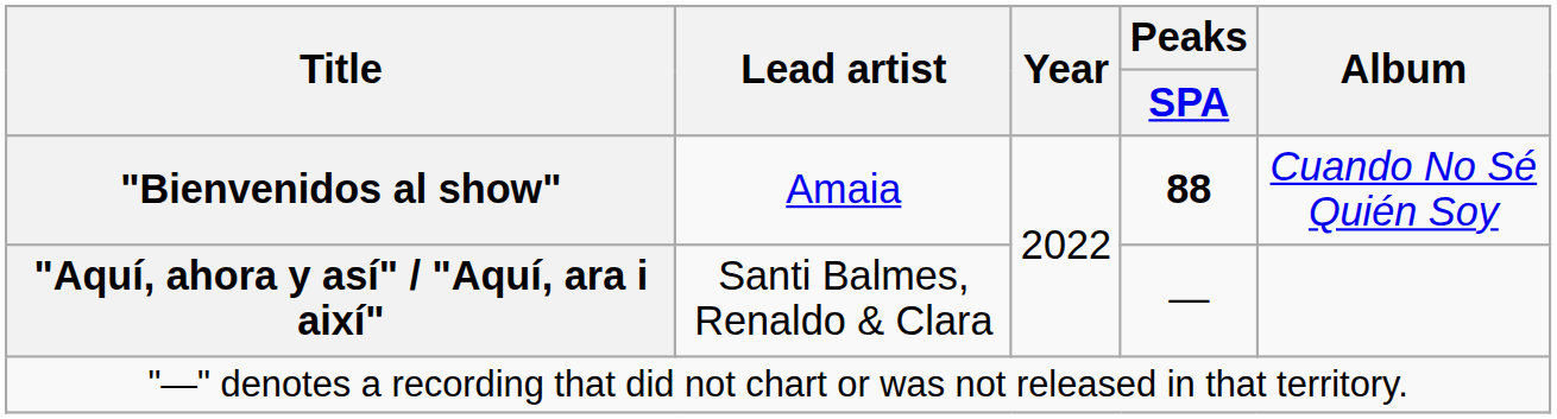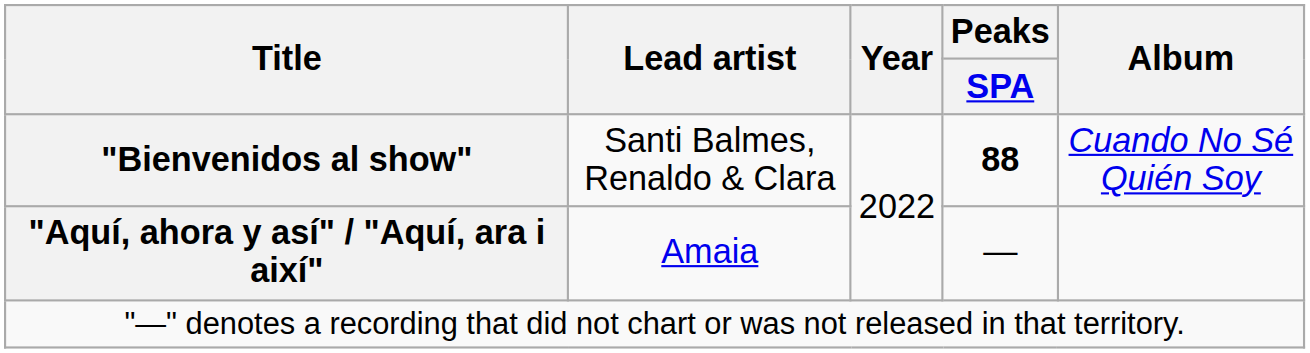 <table class="wikitable plainrowheaders" style="text-align:center;">
 <tr>
 <th rowspan="2" scope="col" style="width:16em;">Title</th>
 <th rowspan="2">Lead artist</th>
 <th rowspan="2" scope="col">Year</th>
 <th>Peaks</th>
 <th rowspan="2">Album</th>
 </tr>
 <tr>
 <th><a href='#'>SPA</a></th>
 </tr>
 <tr>
 <th scope="row">"Bienvenidos al show"</th>
-<td><a href='#'>Amaia</a></td>
+<td>Santi Balmes, Renaldo & Clara</td>
 <td rowspan="2">2022</td>
 <td><strong>88</strong></td>
 <td><em><a href='#'>Cuando No Sé Quién Soy</a></em></td>
 </tr>
 <tr>
 <th scope="row">"Aquí, ahora y así" / "Aquí, ara i així"</th>
-<td>Santi Balmes, Renaldo & Clara</td>
+<td><a href='#'>Amaia</a></td>
 <td>—</td>
 <td></td>
 </tr>
 <tr>
 <td colspan="5" style="font-size:90%">"—" denotes a recording that did not chart or was not released in that territory.</td>
 </tr>
 </table>
